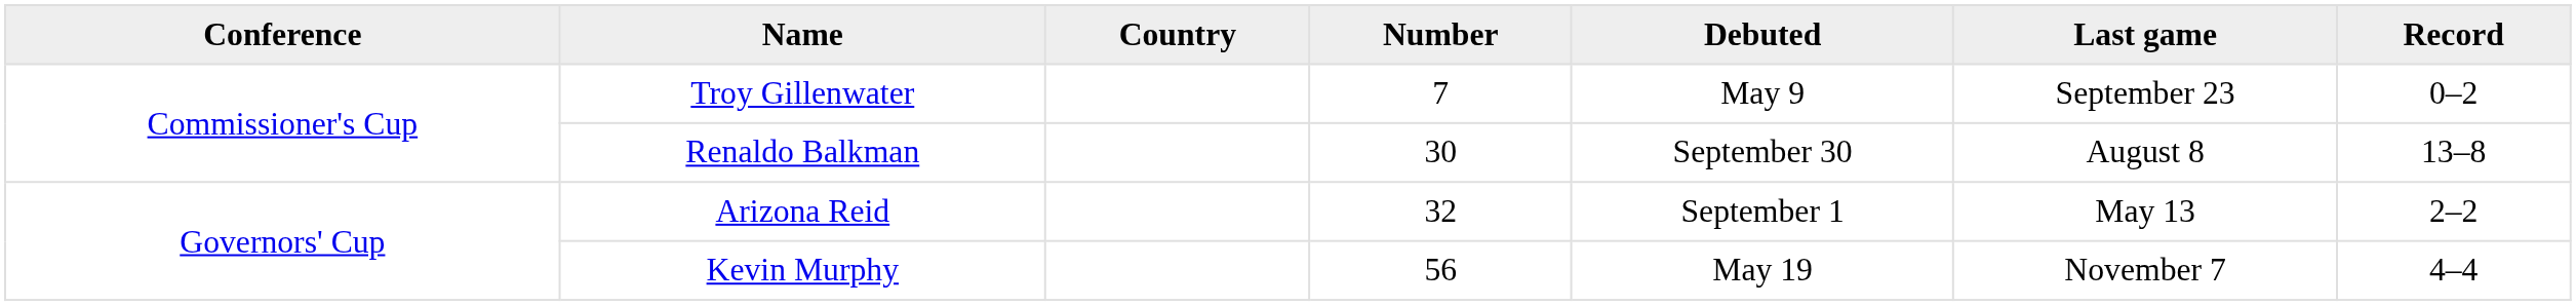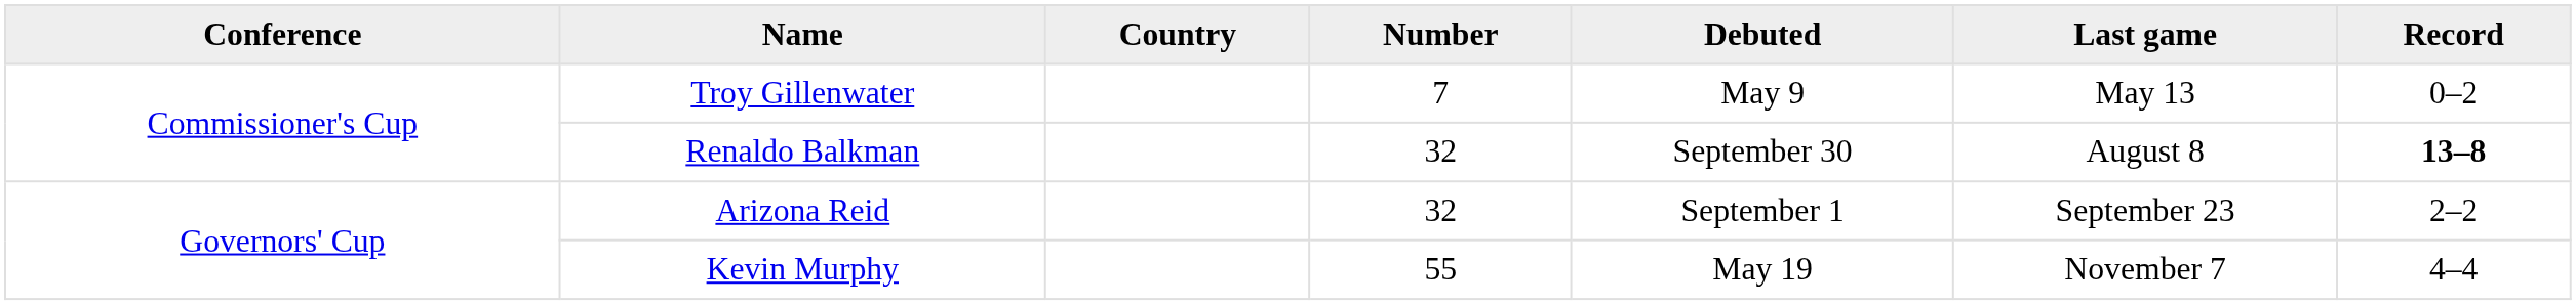 <table border=1 style="border-collapse:collapse; text-align: center; width: 100%" bordercolor="#DFDFDF"  cellpadding="5">
 <tr>
 </tr>
 <tr bgcolor="eeeeee">
 <th>Conference</th>
 <th>Name</th>
 <th>Country</th>
 <th>Number</th>
 <th>Debuted</th>
 <th>Last game</th>
 <th>Record</th>
 </tr>
 <tr>
 <td rowspan=2><a href='#'>Commissioner's Cup</a></td>
 <td><a href='#'>Troy Gillenwater</a></td>
 <td></td>
 <td>7</td>
 <td>May 9<br></td>
-<td>September 23<br></td>
+<td>May 13<br></td>
 <td>0–2</td>
 </tr>
 <tr>
 <td><a href='#'>Renaldo Balkman</a></td>
 <td></td>
-<td>30</td>
+<td>32</td>
 <td>September 30<br></td>
 <td>August 8<br></td>
-<td>13–8</td>
+<td><strong>13–8</strong></td>
 </tr>
 <tr>
 <td rowspan=2><a href='#'>Governors' Cup</a></td>
 <td><a href='#'>Arizona Reid</a></td>
 <td></td>
 <td>32</td>
 <td>September 1<br></td>
-<td>May 13<br></td>
+<td>September 23<br></td>
 <td>2–2</td>
 </tr>
 <tr>
 <td><a href='#'>Kevin Murphy</a></td>
 <td></td>
-<td>56</td>
+<td>55</td>
 <td>May 19<br></td>
 <td>November 7<br></td>
 <td>4–4</td>
 </tr>
 </table>
